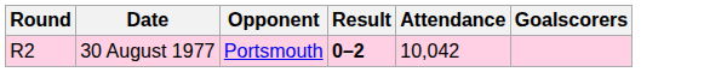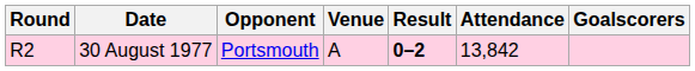 <table class="wikitable">
 <tr>
 <th>Round</th>
 <th>Date</th>
 <th>Opponent</th>
+<th>Venue</th>
 <th>Result</th>
 <th>Attendance</th>
 <th>Goalscorers</th>
 </tr>
 <tr style="background-color: #ffd0e3;">
 <td>R2</td>
 <td>30 August 1977</td>
 <td><a href='#'>Portsmouth</a></td>
+<td>A</td>
 <td><strong>0–2</strong></td>
-<td>10,042</td>
+<td>13,842</td>
 <td></td>
 </tr>
 </table>
